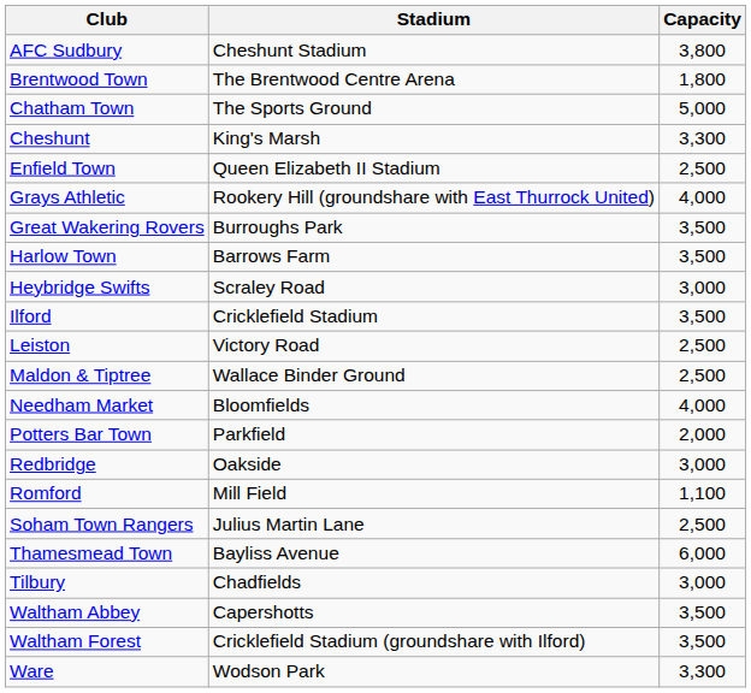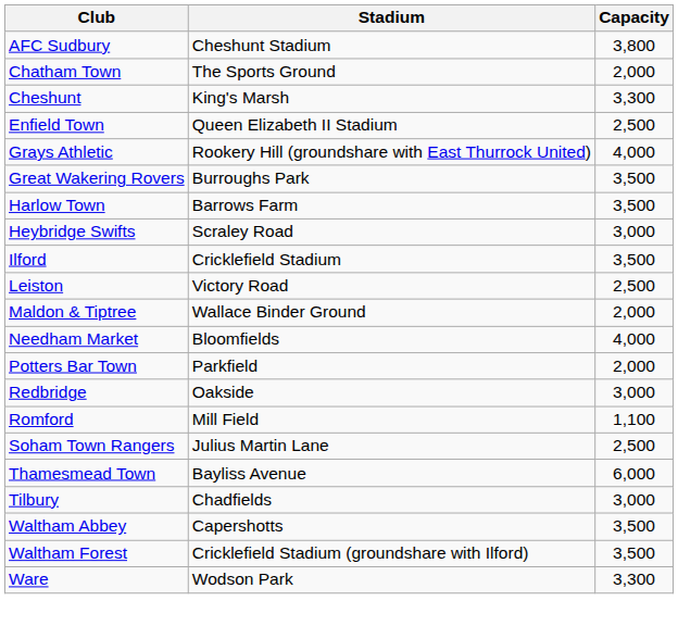 <table class="wikitable sortable">
 <tr>
 <th>Club</th>
 <th>Stadium</th>
 <th>Capacity</th>
 </tr>
 <tr>
 <td><a href='#'>AFC Sudbury</a></td>
 <td>Cheshunt Stadium</td>
 <td align="center">3,800</td>
 </tr>
 <tr>
-<td><a href='#'>Brentwood Town</a></td>
-<td>The Brentwood Centre Arena</td>
-<td align="center">1,800</td>
-</tr>
-<tr>
 <td><a href='#'>Chatham Town</a></td>
 <td>The Sports Ground</td>
-<td align="center">5,000</td>
+<td align="center">2,000</td>
 </tr>
 <tr>
 <td><a href='#'>Cheshunt</a></td>
 <td>King's Marsh</td>
 <td align="center">3,300</td>
 </tr>
 <tr>
 <td><a href='#'>Enfield Town</a></td>
 <td>Queen Elizabeth II Stadium</td>
 <td align="center">2,500</td>
 </tr>
 <tr>
 <td><a href='#'>Grays Athletic</a></td>
 <td>Rookery Hill (groundshare with <a href='#'>East Thurrock United</a>)</td>
 <td align="center">4,000</td>
 </tr>
 <tr>
 <td><a href='#'>Great Wakering Rovers</a></td>
 <td>Burroughs Park</td>
 <td align="center">3,500</td>
 </tr>
 <tr>
 <td><a href='#'>Harlow Town</a></td>
 <td>Barrows Farm</td>
 <td align="center">3,500</td>
 </tr>
 <tr>
 <td><a href='#'>Heybridge Swifts</a></td>
 <td>Scraley Road</td>
 <td align="center">3,000</td>
 </tr>
 <tr>
 <td><a href='#'>Ilford</a></td>
 <td>Cricklefield Stadium</td>
 <td align="center">3,500</td>
 </tr>
 <tr>
 <td><a href='#'>Leiston</a></td>
 <td>Victory Road</td>
 <td align="center">2,500</td>
 </tr>
 <tr>
 <td><a href='#'>Maldon & Tiptree</a></td>
 <td>Wallace Binder Ground</td>
-<td align="center">2,500</td>
+<td align="center">2,000</td>
 </tr>
 <tr>
 <td><a href='#'>Needham Market</a></td>
 <td>Bloomfields</td>
 <td align="center">4,000</td>
 </tr>
 <tr>
 <td><a href='#'>Potters Bar Town</a></td>
 <td>Parkfield</td>
 <td align="center">2,000</td>
 </tr>
 <tr>
 <td><a href='#'>Redbridge</a></td>
 <td>Oakside</td>
 <td align="center">3,000</td>
 </tr>
 <tr>
 <td><a href='#'>Romford</a></td>
 <td>Mill Field</td>
 <td align="center">1,100</td>
 </tr>
 <tr>
 <td><a href='#'>Soham Town Rangers</a></td>
 <td>Julius Martin Lane</td>
 <td align="center">2,500</td>
 </tr>
 <tr>
 <td><a href='#'>Thamesmead Town</a></td>
 <td>Bayliss Avenue</td>
 <td align="center">6,000</td>
 </tr>
 <tr>
 <td><a href='#'>Tilbury</a></td>
 <td>Chadfields</td>
 <td align="center">3,000</td>
 </tr>
 <tr>
 <td><a href='#'>Waltham Abbey</a></td>
 <td>Capershotts</td>
 <td align="center">3,500</td>
 </tr>
 <tr>
 <td><a href='#'>Waltham Forest</a></td>
 <td>Cricklefield Stadium (groundshare with Ilford)</td>
 <td align="center">3,500</td>
 </tr>
 <tr>
 <td><a href='#'>Ware</a></td>
 <td>Wodson Park</td>
 <td align="center">3,300</td>
 </tr>
 </table>
